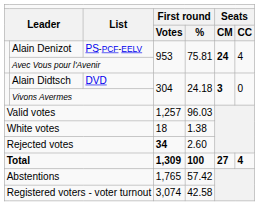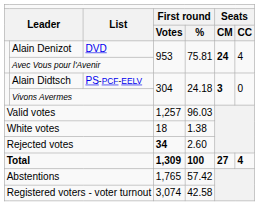 <table class="wikitable">
 <tr>
 <td colspan="7"></td>
 </tr>
 <tr>
 <th colspan="2" rowspan="2">Leader</th>
 <th rowspan="2">List</th>
 <th colspan="2">First round</th>
 <th colspan="2">Seats</th>
 </tr>
 <tr>
 <th>Votes</th>
 <th>%</th>
 <th>CM</th>
 <th>CC</th>
 </tr>
 <tr>
 <td rowspan="2"></td>
 <td>Alain Denizot</td>
-<td><a href='#'>PS</a><small>-<a href='#'>PCF</a>-<a href='#'>EELV</a></small></td>
+<td><a href='#'>DVD</a></td>
 <td rowspan="2">953</td>
 <td rowspan="2">75.81</td>
 <td rowspan="2"><strong>24</strong></td>
 <td rowspan="2">4</td>
 </tr>
 <tr>
 <td colspan="2"><em><small>Avec Vous pour l'Avenir</small></em></td>
 </tr>
 <tr>
 <td rowspan="2"></td>
 <td>Alain Didtsch</td>
-<td><a href='#'>DVD</a></td>
+<td><a href='#'>PS</a><small>-<a href='#'>PCF</a>-<a href='#'>EELV</a></small></td>
 <td rowspan="2">304</td>
 <td rowspan="2">24.18</td>
 <td rowspan="2"><strong>3</strong></td>
 <td rowspan="2">0</td>
 </tr>
 <tr>
 <td colspan="2"><em><small>Vivons Avermes</small></em></td>
 </tr>
 <tr>
 <td colspan="3">Valid votes</td>
 <td>1,257</td>
 <td>96.03</td>
 <th colspan="2" rowspan="3"></th>
 </tr>
 <tr>
 <td colspan="3">White votes</td>
 <td>18</td>
 <td>1.38</td>
 </tr>
 <tr>
 <td colspan="3">Rejected votes</td>
 <td><strong>34</strong></td>
 <td>2.60</td>
 </tr>
 <tr>
 <td colspan="3"><strong>Total</strong></td>
 <td><strong>1,309</strong></td>
 <td><strong>100</strong></td>
 <td><strong>27</strong></td>
 <td><strong>4</strong></td>
 </tr>
 <tr>
 <td colspan="3">Abstentions</td>
 <td>1,765</td>
 <td>57.42</td>
 <th colspan="2" rowspan="2"></th>
 </tr>
 <tr>
 <td colspan="3">Registered voters - voter turnout</td>
 <td>3,074</td>
 <td>42.58</td>
 </tr>
 </table>
